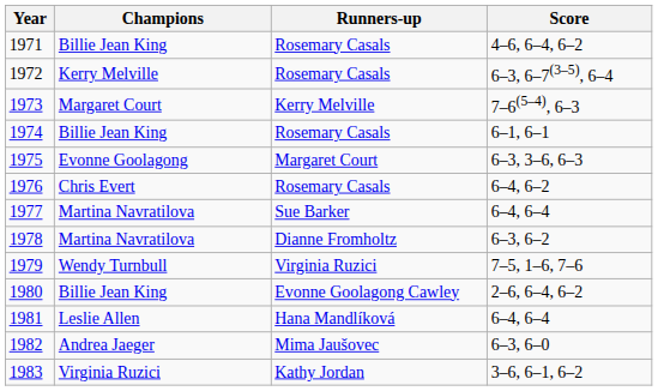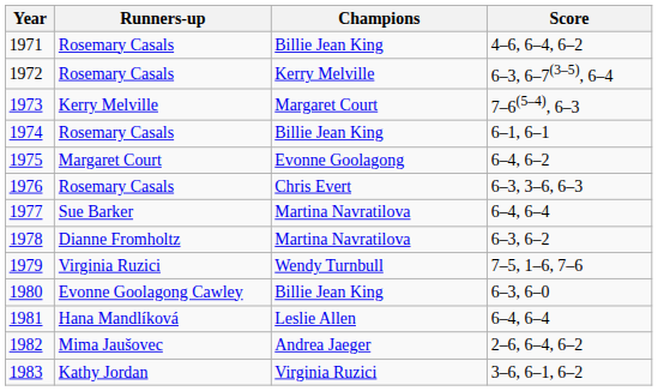 <table class="sortable wikitable">
 <tr>
 <th style="width:40px">Year</th>
+<th style="width:200px">Runners-up</th>
 <th style="width:200px">Champions</th>
-<th style="width:200px">Runners-up</th>
 <th style="width:150px" class="unsortable">Score</th>
 </tr>
 <tr>
 <td>1971</td>
+<td> <a href='#'>Rosemary Casals</a></td>
 <td> <a href='#'>Billie Jean King</a></td>
-<td> <a href='#'>Rosemary Casals</a></td>
 <td>4–6, 6–4, 6–2</td>
 </tr>
 <tr>
 <td>1972</td>
+<td> <a href='#'>Rosemary Casals</a></td>
 <td> <a href='#'>Kerry Melville</a></td>
-<td> <a href='#'>Rosemary Casals</a></td>
 <td>6–3, 6–7<sup>(3–5)</sup>, 6–4</td>
 </tr>
 <tr>
 <td><a href='#'>1973</a></td>
+<td> <a href='#'>Kerry Melville</a></td>
 <td> <a href='#'>Margaret Court</a></td>
-<td> <a href='#'>Kerry Melville</a></td>
 <td>7–6<sup>(5–4)</sup>, 6–3</td>
 </tr>
 <tr>
 <td><a href='#'>1974</a></td>
+<td> <a href='#'>Rosemary Casals</a></td>
 <td> <a href='#'>Billie Jean King</a></td>
-<td> <a href='#'>Rosemary Casals</a></td>
 <td>6–1, 6–1</td>
 </tr>
 <tr>
 <td><a href='#'>1975</a></td>
+<td> <a href='#'>Margaret Court</a></td>
 <td> <a href='#'>Evonne Goolagong</a></td>
-<td> <a href='#'>Margaret Court</a></td>
+<td>6–4, 6–2</td>
+</tr>
+<tr>
+<td><a href='#'>1976</a></td>
+<td> <a href='#'>Rosemary Casals</a></td>
+<td> <a href='#'>Chris Evert</a></td>
 <td>6–3, 3–6, 6–3</td>
 </tr>
 <tr>
-<td><a href='#'>1976</a></td>
-<td> <a href='#'>Chris Evert</a></td>
-<td> <a href='#'>Rosemary Casals</a></td>
-<td>6–4, 6–2</td>
-</tr>
-<tr>
 <td><a href='#'>1977</a></td>
+<td> <a href='#'>Sue Barker</a></td>
 <td> <a href='#'>Martina Navratilova</a></td>
-<td> <a href='#'>Sue Barker</a></td>
 <td>6–4, 6–4</td>
 </tr>
 <tr>
 <td><a href='#'>1978</a></td>
+<td> <a href='#'>Dianne Fromholtz</a></td>
 <td> <a href='#'>Martina Navratilova</a></td>
-<td> <a href='#'>Dianne Fromholtz</a></td>
 <td>6–3, 6–2</td>
 </tr>
 <tr>
 <td><a href='#'>1979</a></td>
+<td> <a href='#'>Virginia Ruzici</a></td>
 <td> <a href='#'>Wendy Turnbull</a></td>
-<td> <a href='#'>Virginia Ruzici</a></td>
 <td>7–5, 1–6, 7–6</td>
 </tr>
 <tr>
 <td><a href='#'>1980</a></td>
+<td> <a href='#'>Evonne Goolagong Cawley</a></td>
 <td> <a href='#'>Billie Jean King</a></td>
-<td> <a href='#'>Evonne Goolagong Cawley</a></td>
-<td>2–6, 6–4, 6–2</td>
+<td>6–3, 6–0</td>
 </tr>
 <tr>
 <td><a href='#'>1981</a></td>
+<td> <a href='#'>Hana Mandlíková</a></td>
 <td> <a href='#'>Leslie Allen</a></td>
-<td> <a href='#'>Hana Mandlíková</a></td>
 <td>6–4, 6–4</td>
 </tr>
 <tr>
 <td><a href='#'>1982</a></td>
+<td> <a href='#'>Mima Jaušovec</a></td>
 <td> <a href='#'>Andrea Jaeger</a></td>
-<td> <a href='#'>Mima Jaušovec</a></td>
-<td>6–3, 6–0</td>
+<td>2–6, 6–4, 6–2</td>
 </tr>
 <tr>
 <td><a href='#'>1983</a></td>
+<td> <a href='#'>Kathy Jordan</a></td>
 <td> <a href='#'>Virginia Ruzici</a></td>
-<td> <a href='#'>Kathy Jordan</a></td>
 <td>3–6, 6–1, 6–2</td>
 </tr>
 </table>
